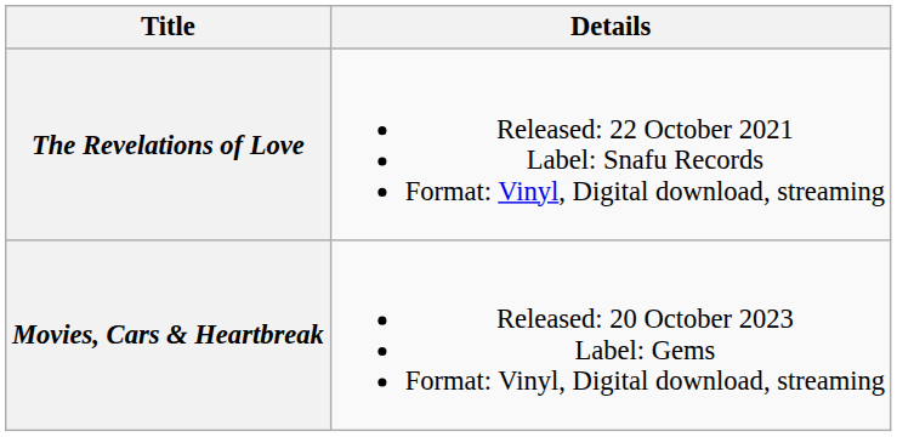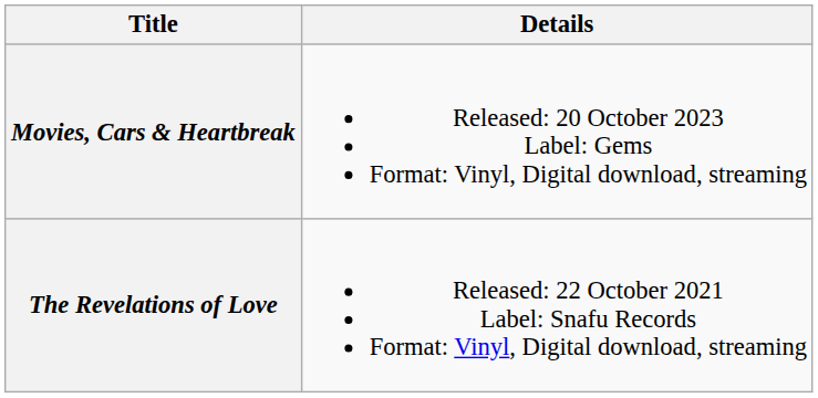 <table class="wikitable plainrowheaders" style="text-align:center;">
 <tr>
 <th scope="col">Title</th>
 <th scope="col">Details</th>
 </tr>
 <tr>
+<th scope="row"><em>Movies, Cars & Heartbreak</em></th>
+<td><br><ul><li>Released: 20 October 2023</li><li>Label: Gems</li><li>Format: Vinyl, Digital download, streaming</li></ul></td>
+</tr>
+<tr>
 <th scope="row"><em>The Revelations of Love</em></th>
 <td><br><ul><li>Released: 22 October 2021</li><li>Label: Snafu Records</li><li>Format: <a href='#'>Vinyl</a>, Digital download, streaming</li></ul></td>
 </tr>
-<tr>
-<th scope="row"><em>Movies, Cars & Heartbreak</em></th>
-<td><br><ul><li>Released: 20 October 2023</li><li>Label: Gems</li><li>Format: Vinyl, Digital download, streaming</li></ul></td>
-</tr>
 </table>
